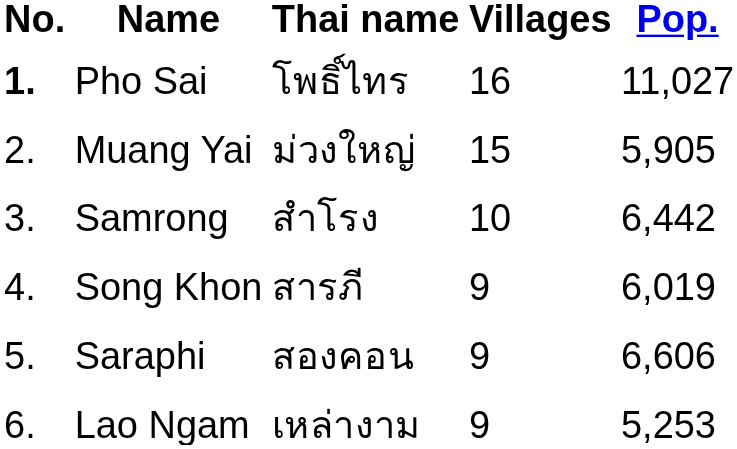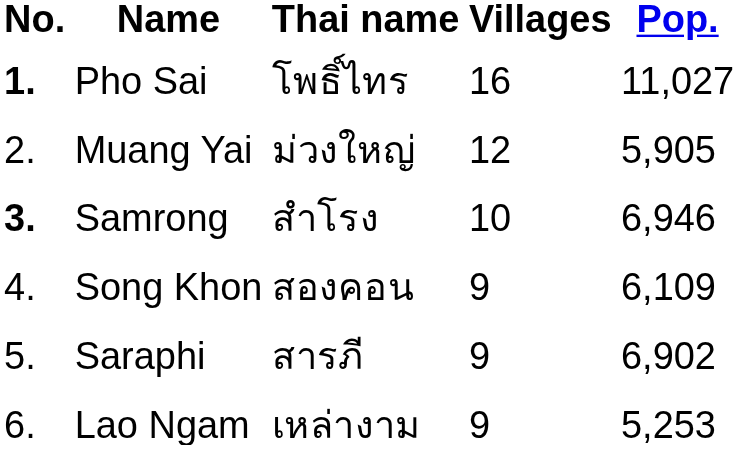 <table>
 <tr>
 <th>No.</th>
 <th>Name</th>
 <th>Thai name</th>
 <th>Villages</th>
 <th><a href='#'>Pop.</a></th>
 </tr>
 <tr>
 <td><strong>1.</strong></td>
 <td>Pho Sai</td>
 <td>โพธิ์ไทร</td>
 <td>16</td>
 <td>11,027</td>
 <td></td>
 </tr>
 <tr>
 <td>2.</td>
 <td>Muang Yai</td>
 <td>ม่วงใหญ่</td>
-<td>15</td>
+<td>12</td>
 <td>5,905</td>
 <td></td>
 </tr>
 <tr>
-<td>3.</td>
+<td><strong>3.</strong></td>
 <td>Samrong</td>
 <td>สำโรง</td>
 <td>10</td>
-<td>6,442</td>
+<td>6,946</td>
 <td></td>
 </tr>
 <tr>
 <td>4.</td>
 <td>Song Khon</td>
-<td>สารภี</td>
+<td>สองคอน</td>
 <td>9</td>
-<td>6,019</td>
+<td>6,109</td>
 <td></td>
 </tr>
 <tr>
 <td>5.</td>
 <td>Saraphi</td>
-<td>สองคอน</td>
+<td>สารภี</td>
 <td>9</td>
-<td>6,606</td>
+<td>6,902</td>
 <td></td>
 </tr>
 <tr>
 <td>6.</td>
 <td>Lao Ngam</td>
 <td>เหล่างาม</td>
 <td>9</td>
 <td>5,253</td>
 <td></td>
 </tr>
 </table>
